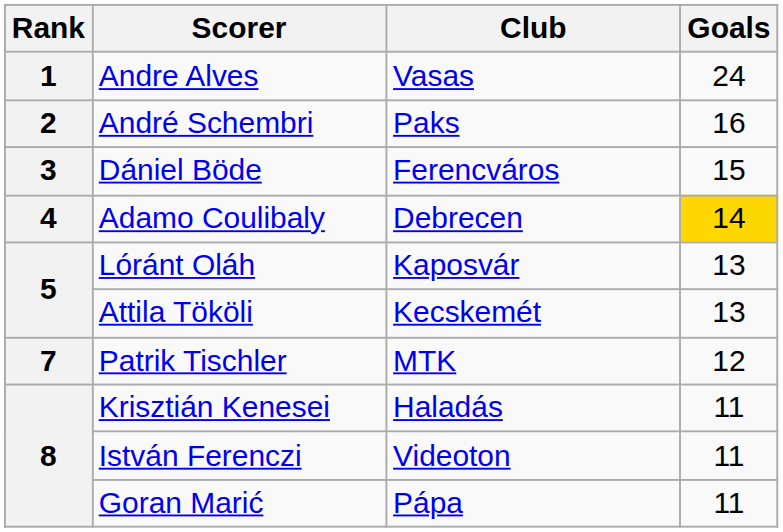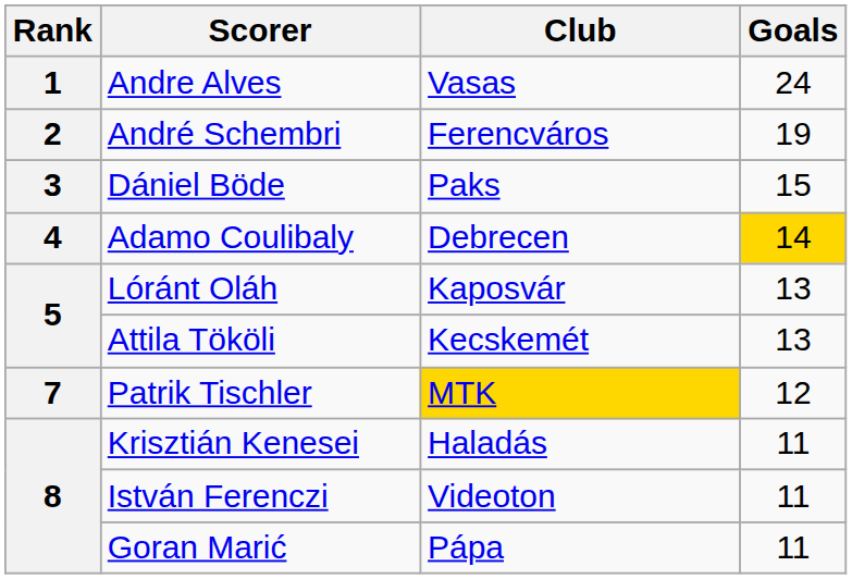 <table class="wikitable" style="text-align:center">
 <tr>
 <th>Rank</th>
 <th>Scorer</th>
 <th>Club</th>
 <th>Goals</th>
 </tr>
 <tr>
 <th rowspan="1">1</th>
 <td width="150" align="left"> <a href='#'>Andre Alves</a></td>
 <td align="left"><a href='#'>Vasas</a></td>
 <td>24</td>
 </tr>
 <tr>
 <th rowspan="1">2</th>
 <td align="left"> <a href='#'>André Schembri</a></td>
-<td align="left"><a href='#'>Paks</a></td>
-<td>16</td>
+<td align="left"><a href='#'>Ferencváros</a></td>
+<td>19</td>
 </tr>
 <tr>
 <th rowspan="1">3</th>
 <td align="left"> <a href='#'>Dániel Böde</a></td>
-<td align="left"><a href='#'>Ferencváros</a></td>
+<td align="left"><a href='#'>Paks</a></td>
 <td>15</td>
 </tr>
 <tr>
 <th rowspan="1">4</th>
 <td align="left"> <a href='#'>Adamo Coulibaly</a></td>
 <td align="left"><a href='#'>Debrecen</a></td>
 <td style="background: gold;">14</td>
 </tr>
 <tr>
 <th rowspan="2">5</th>
 <td align="left"> <a href='#'>Lóránt Oláh</a></td>
 <td align="left"><a href='#'>Kaposvár</a></td>
 <td>13</td>
 </tr>
 <tr>
 <td align="left"> <a href='#'>Attila Tököli</a></td>
 <td align="left"><a href='#'>Kecskemét</a></td>
 <td>13</td>
 </tr>
 <tr>
 <th rowspan="1">7</th>
 <td align="left"> <a href='#'>Patrik Tischler</a></td>
-<td align="left"><a href='#'>MTK</a></td>
+<td align="left" style="background: gold;"><a href='#'>MTK</a></td>
 <td>12</td>
 </tr>
 <tr>
 <th rowspan="3">8</th>
 <td align="left"> <a href='#'>Krisztián Kenesei</a></td>
 <td align="left"><a href='#'>Haladás</a></td>
 <td>11</td>
 </tr>
 <tr>
 <td align="left"> <a href='#'>István Ferenczi</a></td>
 <td width="150" align="left"><a href='#'>Videoton</a></td>
 <td>11</td>
 </tr>
 <tr>
 <td align="left"> <a href='#'>Goran Marić</a></td>
 <td align="left"><a href='#'>Pápa</a></td>
 <td>11</td>
 </tr>
 </table>
